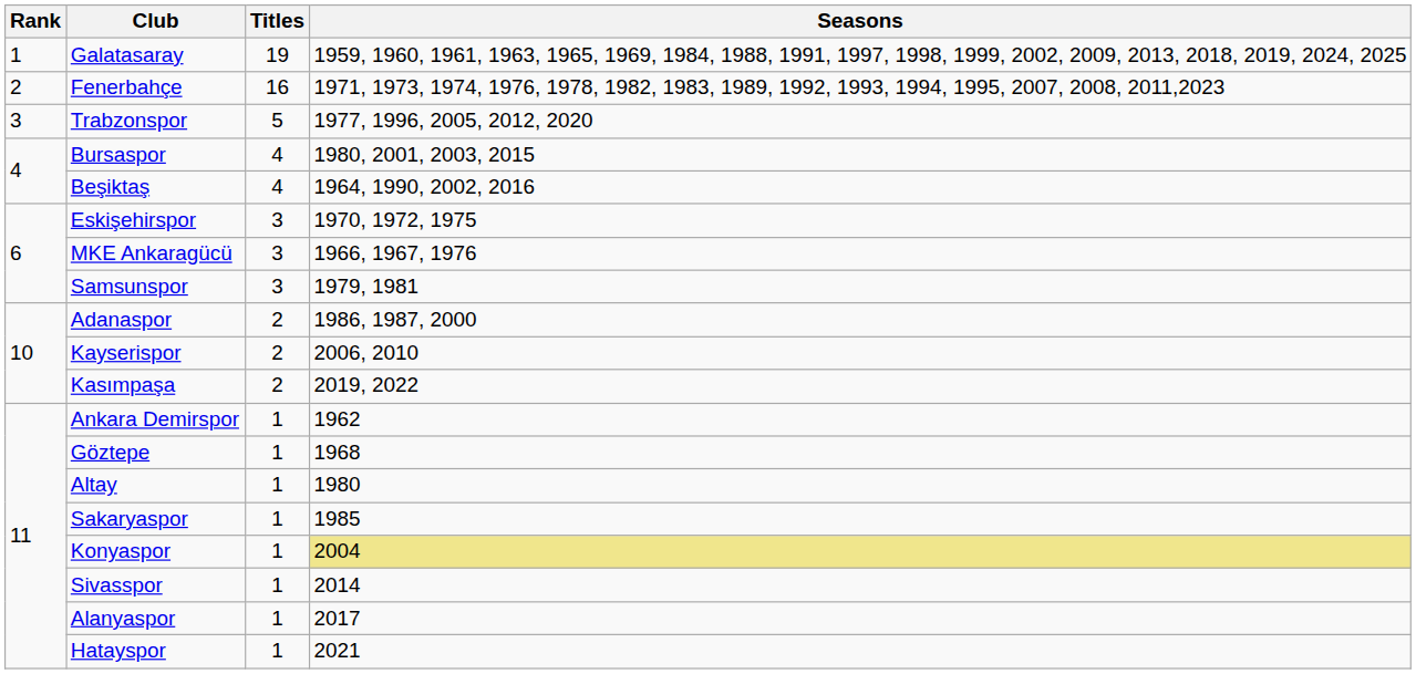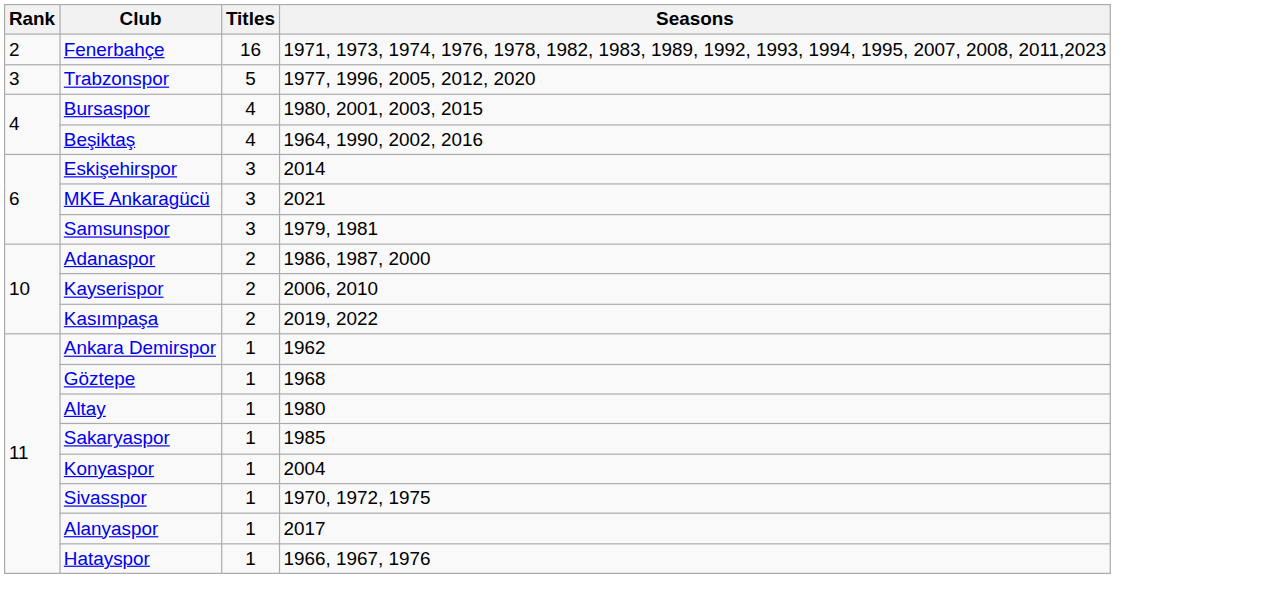 <table class="wikitable">
 <tr>
 <th>Rank</th>
 <th width=130>Club</th>
 <th>Titles</th>
 <th>Seasons</th>
-</tr>
-<tr>
-<td>1</td>
-<td><a href='#'>Galatasaray</a></td>
-<td style="text-align:center;">19</td>
-<td>1959, 1960, 1961, 1963, 1965, 1969, 1984, 1988, 1991, 1997, 1998, 1999, 2002, 2009, 2013, 2018, 2019, 2024, 2025</td>
 </tr>
 <tr>
 <td>2</td>
 <td><a href='#'>Fenerbahçe</a></td>
 <td style="text-align:center;">16</td>
 <td>1971, 1973, 1974, 1976, 1978, 1982, 1983, 1989, 1992, 1993, 1994, 1995, 2007, 2008, 2011,2023</td>
 </tr>
 <tr>
 <td>3</td>
 <td><a href='#'>Trabzonspor</a></td>
 <td style="text-align:center;">5</td>
 <td>1977, 1996, 2005, 2012, 2020</td>
 </tr>
 <tr>
 <td rowspan=2>4</td>
 <td><a href='#'>Bursaspor</a></td>
 <td style="text-align:center;">4</td>
 <td>1980, 2001, 2003, 2015</td>
 </tr>
 <tr>
 <td><a href='#'>Beşiktaş</a></td>
 <td style="text-align:center;">4</td>
 <td>1964, 1990, 2002, 2016</td>
 </tr>
 <tr>
 <td rowspan=3>6</td>
 <td><a href='#'>Eskişehirspor</a></td>
 <td style="text-align:center;">3</td>
-<td>1970, 1972, 1975</td>
+<td>2014</td>
 </tr>
 <tr>
 <td><a href='#'>MKE Ankaragücü</a></td>
 <td style="text-align:center;">3</td>
-<td>1966, 1967, 1976</td>
+<td>2021</td>
 </tr>
 <tr>
 <td><a href='#'>Samsunspor</a></td>
 <td style="text-align:center;">3</td>
 <td>1979, 1981</td>
 </tr>
 <tr>
 <td rowspan=3>10</td>
 <td><a href='#'>Adanaspor</a></td>
 <td style="text-align:center;">2</td>
 <td>1986, 1987, 2000</td>
 </tr>
 <tr>
 <td><a href='#'>Kayserispor</a></td>
 <td style="text-align:center;">2</td>
 <td>2006, 2010</td>
 </tr>
 <tr>
 <td><a href='#'>Kasımpaşa</a></td>
 <td style="text-align:center;">2</td>
 <td>2019, 2022</td>
 </tr>
 <tr>
 <td rowspan=8>11</td>
 <td><a href='#'>Ankara Demirspor</a></td>
 <td style="text-align:center;">1</td>
 <td>1962</td>
 </tr>
 <tr>
 <td><a href='#'>Göztepe</a></td>
 <td style="text-align:center;">1</td>
 <td>1968</td>
 </tr>
 <tr>
 <td><a href='#'>Altay</a></td>
 <td style="text-align:center;">1</td>
 <td>1980</td>
 </tr>
 <tr>
 <td><a href='#'>Sakaryaspor</a></td>
 <td style="text-align:center;">1</td>
 <td>1985</td>
 </tr>
 <tr>
 <td><a href='#'>Konyaspor</a></td>
 <td style="text-align:center;">1</td>
-<td style="background: khaki;">2004</td>
+<td>2004</td>
 </tr>
 <tr>
 <td><a href='#'>Sivasspor</a></td>
 <td style="text-align:center;">1</td>
-<td>2014</td>
+<td>1970, 1972, 1975</td>
 </tr>
 <tr>
 <td><a href='#'>Alanyaspor</a></td>
 <td style="text-align:center;">1</td>
 <td>2017</td>
 </tr>
 <tr>
 <td><a href='#'>Hatayspor</a></td>
 <td style="text-align:center;">1</td>
-<td>2021</td>
+<td>1966, 1967, 1976</td>
 </tr>
 </table>
